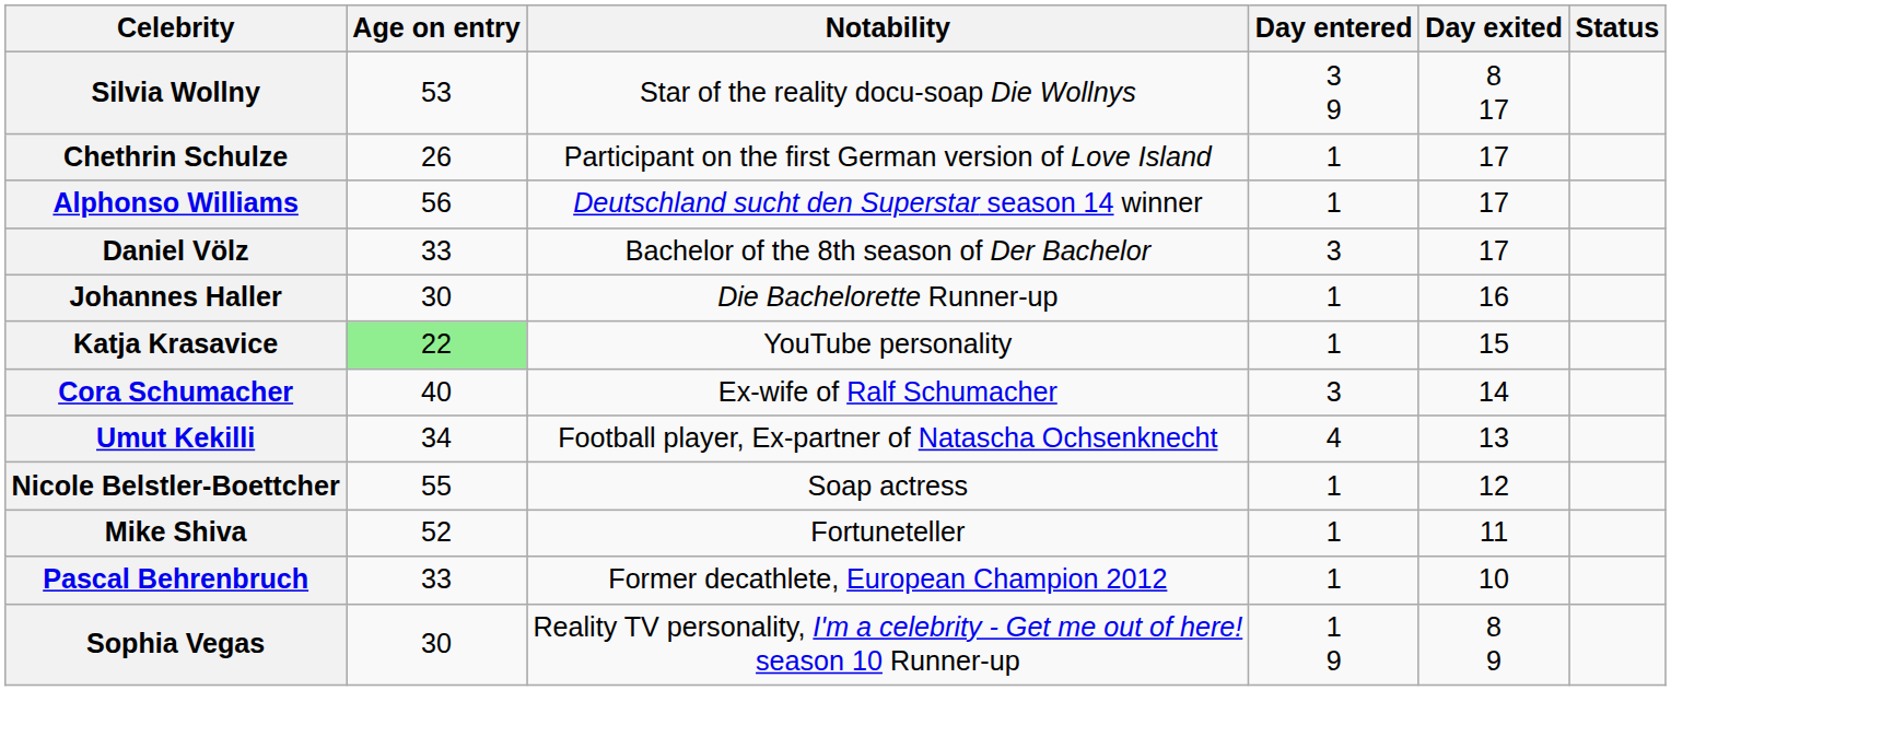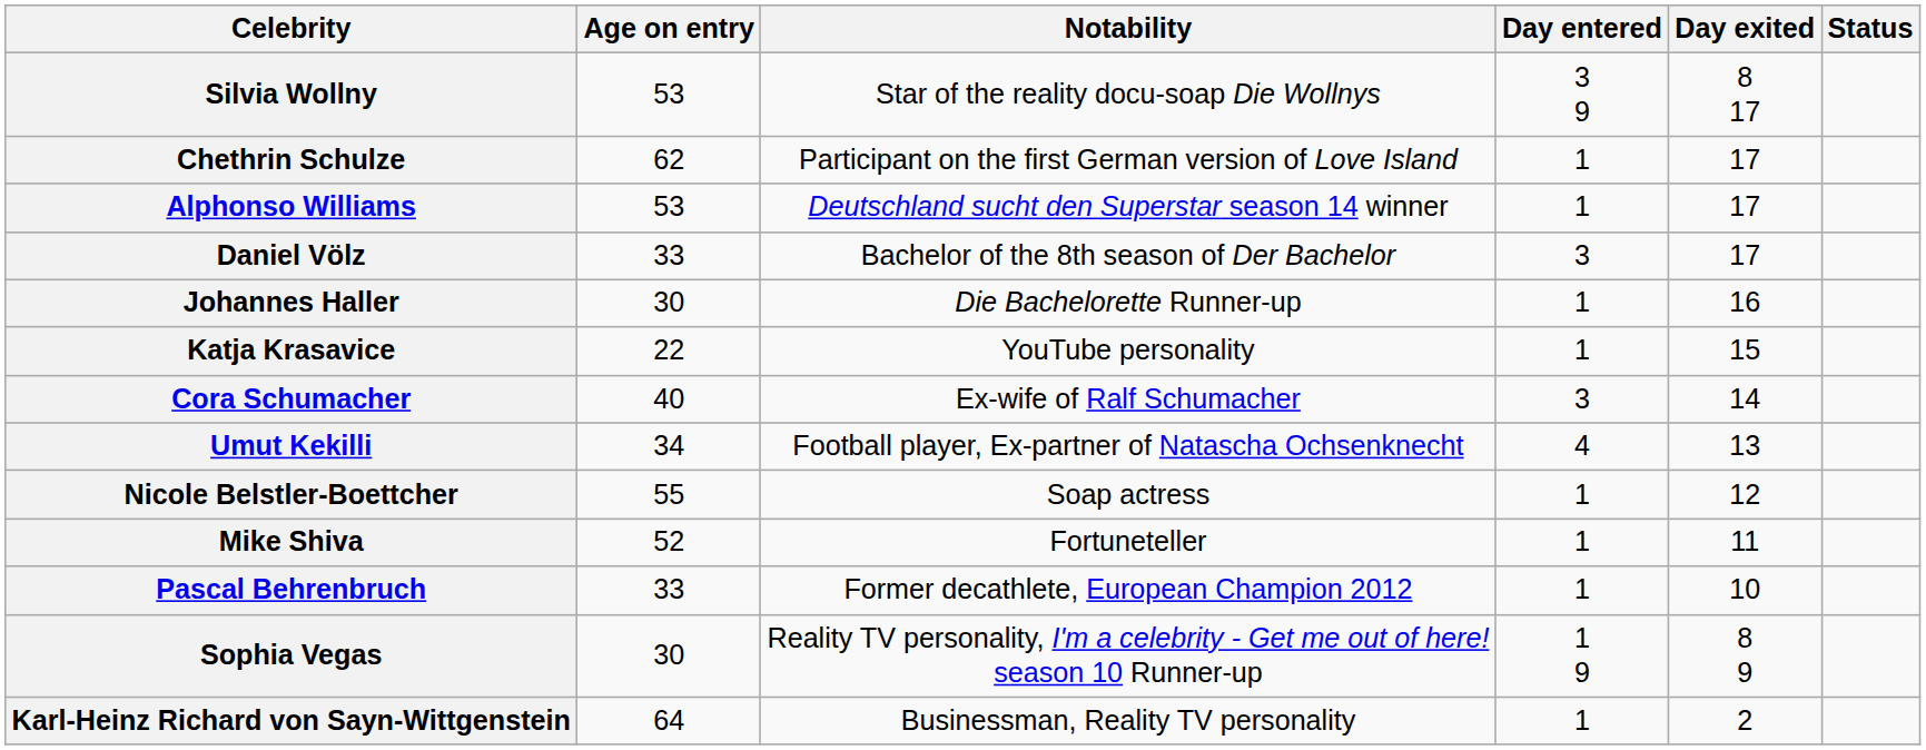 <table class="wikitable sortable" style="text-align:center; line-height:20px; width:auto;">
 <tr>
 <th scope="col">Celebrity</th>
 <th scope="col">Age on entry</th>
 <th scope="col">Notability</th>
 <th scope="col">Day entered</th>
 <th scope="col">Day exited</th>
 <th scope="col">Status</th>
 </tr>
 <tr>
 <th>Silvia Wollny</th>
 <td>53</td>
 <td>Star of the reality docu-soap <em>Die Wollnys</em></td>
 <td>3<br>9</td>
 <td>8<br>17</td>
 <td></td>
 </tr>
 <tr>
 <th>Chethrin Schulze</th>
-<td>26</td>
+<td>62</td>
 <td>Participant on the first German version of <em>Love Island</em></td>
 <td>1</td>
 <td>17</td>
 <td></td>
 </tr>
 <tr>
 <th><a href='#'>Alphonso Williams</a></th>
-<td>56</td>
+<td>53</td>
 <td><a href='#'><em>Deutschland sucht den Superstar</em> season 14</a> winner</td>
 <td>1</td>
 <td>17</td>
 <td></td>
 </tr>
 <tr>
 <th>Daniel Völz</th>
 <td>33</td>
 <td>Bachelor of the 8th season of <em>Der Bachelor</em></td>
 <td>3</td>
 <td>17</td>
 <td></td>
 </tr>
 <tr>
 <th>Johannes Haller</th>
 <td>30</td>
 <td><em>Die Bachelorette</em> Runner-up</td>
 <td>1</td>
 <td>16</td>
 <td></td>
 </tr>
 <tr>
 <th>Katja Krasavice</th>
-<td style="background: lightgreen;">22</td>
+<td>22</td>
 <td>YouTube personality</td>
 <td>1</td>
 <td>15</td>
 <td></td>
 </tr>
 <tr>
 <th><a href='#'>Cora Schumacher</a></th>
 <td>40</td>
 <td>Ex-wife of <a href='#'>Ralf Schumacher</a></td>
 <td>3</td>
 <td>14</td>
 <td></td>
 </tr>
 <tr>
 <th><a href='#'>Umut Kekilli</a></th>
 <td>34</td>
 <td>Football player, Ex-partner of <a href='#'>Natascha Ochsenknecht</a></td>
 <td>4</td>
 <td>13</td>
 <td></td>
 </tr>
 <tr>
 <th>Nicole Belstler-Boettcher</th>
 <td>55</td>
 <td>Soap actress</td>
 <td>1</td>
 <td>12</td>
 <td></td>
 </tr>
 <tr>
 <th>Mike Shiva</th>
 <td>52</td>
 <td>Fortuneteller</td>
 <td>1</td>
 <td>11</td>
 <td></td>
 </tr>
 <tr>
 <th><a href='#'>Pascal Behrenbruch</a></th>
 <td>33</td>
 <td>Former decathlete, <a href='#'>European Champion 2012</a></td>
 <td>1</td>
 <td>10</td>
 <td></td>
 </tr>
 <tr>
 <th>Sophia Vegas</th>
 <td>30</td>
 <td>Reality TV personality, <a href='#'><em>I'm a celebrity - Get me out of here!</em><br> season 10</a> Runner-up</td>
 <td>1<br>9</td>
 <td>8<br>9</td>
 <td></td>
 </tr>
+<tr>
+<th>Karl-Heinz Richard von Sayn-Wittgenstein</th>
+<td>64</td>
+<td>Businessman, Reality TV personality</td>
+<td>1</td>
+<td>2</td>
+<td></td>
+</tr>
 </table>
